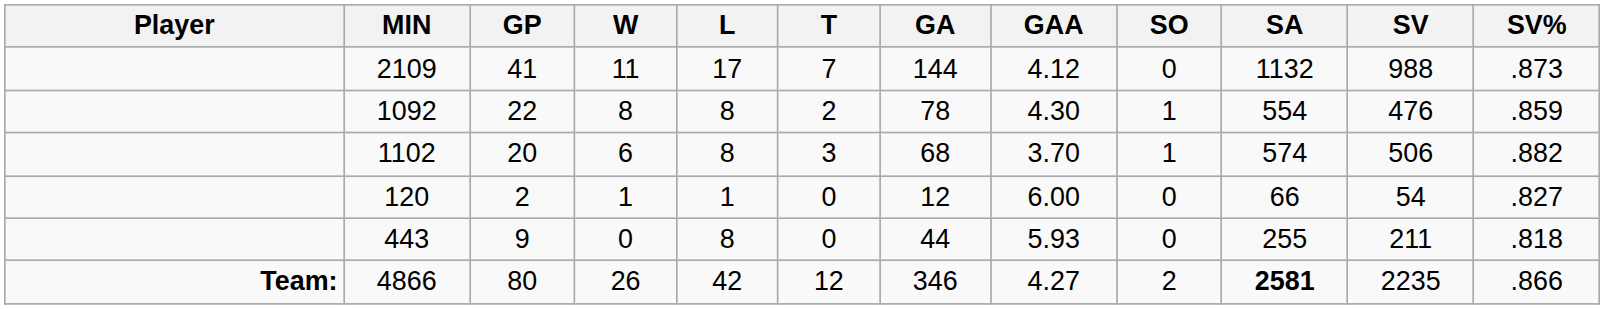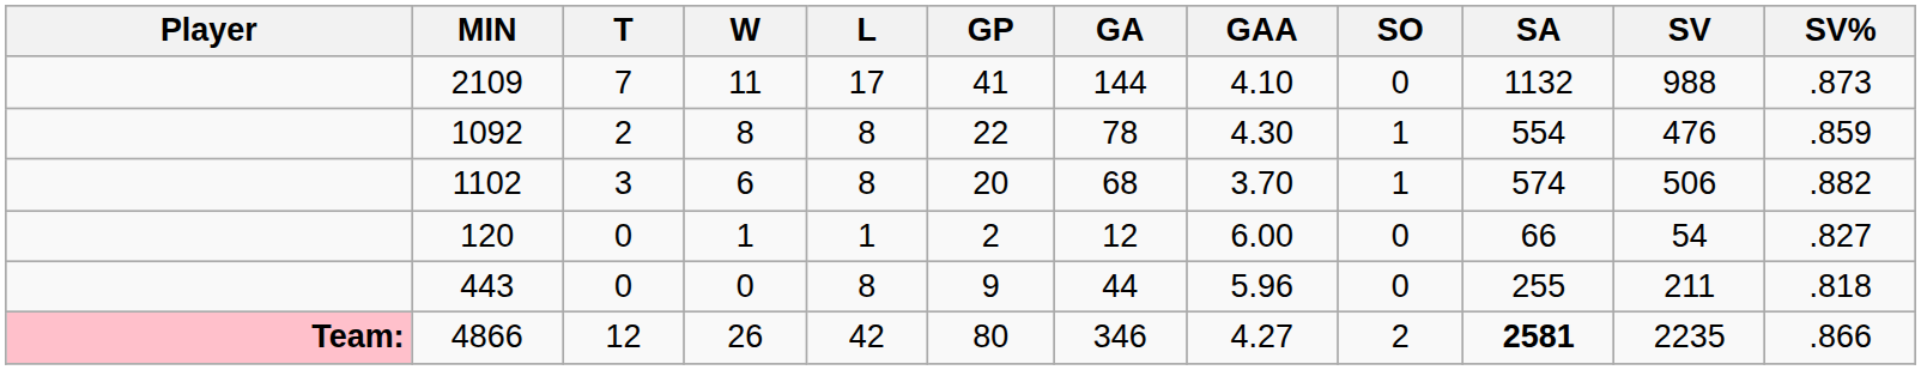 <table class="wikitable sortable" width="60%">
 <tr>
 <th bgcolor="#DDDDFF" width="10%">Player</th>
 <th width="3%" bgcolor="#DDDDFF" title="Minutes played">MIN</th>
-<th width="3%" bgcolor="#DDDDFF" title="Games played in">GP</th>
+<th width="3%" bgcolor="#DDDDFF" title="Ties">T</th>
 <th width="3%" bgcolor="#DDDDFF" title="Wins">W</th>
 <th width="3%" bgcolor="#DDDDFF"title="Losses">L</th>
-<th width="3%" bgcolor="#DDDDFF" title="Ties">T</th>
+<th width="3%" bgcolor="#DDDDFF" title="Games played in">GP</th>
 <th width="3%" bgcolor="#DDDDFF" title="Goals against">GA</th>
 <th width="3%" bgcolor="#DDDDFF" title="Goals against average">GAA</th>
 <th width="3%" bgcolor="#DDDDFF"title="Shut-outs">SO</th>
 <th width="3%" bgcolor="#DDDDFF" title="Shots against">SA</th>
 <th width="3%" bgcolor="#DDDDFF" title="Shots saved">SV</th>
 <th width="3%" bgcolor="#DDDDFF" title="Save percentage">SV%</th>
 </tr>
 <tr align="center">
 <td align="right"></td>
 <td>2109</td>
-<td>41</td>
+<td>7</td>
 <td>11</td>
 <td>17</td>
-<td>7</td>
+<td>41</td>
 <td>144</td>
-<td>4.12</td>
+<td>4.10</td>
 <td>0</td>
 <td>1132</td>
 <td>988</td>
 <td>.873</td>
 </tr>
 <tr align="center">
 <td align="right"></td>
 <td>1092</td>
-<td>22</td>
+<td>2</td>
 <td>8</td>
 <td>8</td>
-<td>2</td>
+<td>22</td>
 <td>78</td>
 <td>4.30</td>
 <td>1</td>
 <td>554</td>
 <td>476</td>
 <td>.859</td>
 </tr>
 <tr align="center">
 <td align="right"></td>
 <td>1102</td>
-<td>20</td>
+<td>3</td>
 <td>6</td>
 <td>8</td>
-<td>3</td>
+<td>20</td>
 <td>68</td>
 <td>3.70</td>
 <td>1</td>
 <td>574</td>
 <td>506</td>
 <td>.882</td>
 </tr>
 <tr align="center">
 <td align="right"></td>
 <td>120</td>
-<td>2</td>
+<td>0</td>
 <td>1</td>
 <td>1</td>
-<td>0</td>
+<td>2</td>
 <td>12</td>
 <td>6.00</td>
 <td>0</td>
 <td>66</td>
 <td>54</td>
 <td>.827</td>
 </tr>
 <tr align="center">
 <td align="right"></td>
 <td>443</td>
-<td>9</td>
+<td>0</td>
 <td>0</td>
 <td>8</td>
-<td>0</td>
+<td>9</td>
 <td>44</td>
-<td>5.93</td>
+<td>5.96</td>
 <td>0</td>
 <td>255</td>
 <td>211</td>
 <td>.818</td>
 </tr>
 <tr align="center">
-<td align="right"><strong>Team:</strong></td>
+<td align="right" style="background: pink;"><strong>Team:</strong></td>
 <td>4866</td>
-<td>80</td>
+<td>12</td>
 <td>26</td>
 <td>42</td>
-<td>12</td>
+<td>80</td>
 <td>346</td>
 <td>4.27</td>
 <td>2</td>
 <td><strong>2581</strong></td>
 <td>2235</td>
 <td>.866</td>
 </tr>
 </table>
